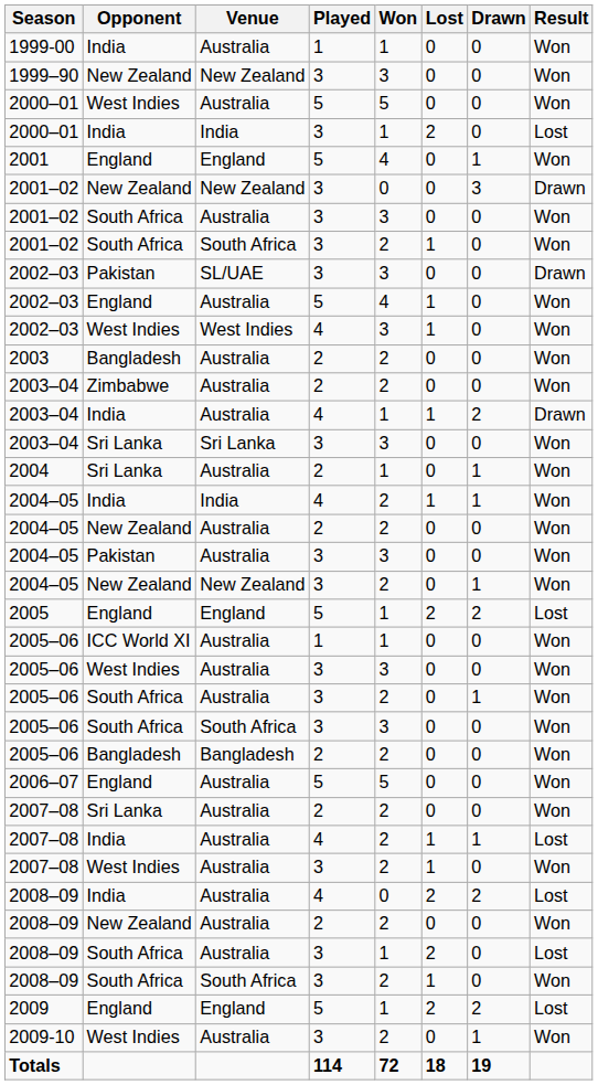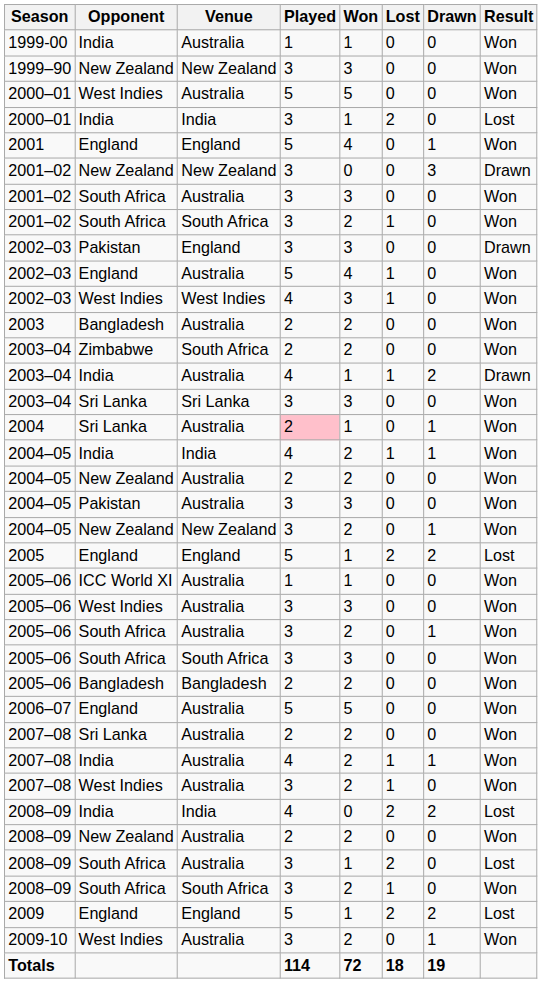 <table class="wikitable">
 <tr style="background:#efefef;">
 <th>Season</th>
 <th>Opponent</th>
 <th>Venue</th>
 <th>Played</th>
 <th>Won</th>
 <th>Lost</th>
 <th>Drawn</th>
 <th>Result</th>
 </tr>
 <tr>
 <td>1999-00</td>
 <td>India</td>
 <td>Australia</td>
 <td>1</td>
 <td>1</td>
 <td>0</td>
 <td>0</td>
 <td>Won</td>
 </tr>
 <tr>
 <td>1999–90</td>
 <td>New Zealand</td>
 <td>New Zealand</td>
 <td>3</td>
 <td>3</td>
 <td>0</td>
 <td>0</td>
 <td>Won</td>
 </tr>
 <tr>
 <td>2000–01</td>
 <td>West Indies</td>
 <td>Australia</td>
 <td>5</td>
 <td>5</td>
 <td>0</td>
 <td>0</td>
 <td>Won</td>
 </tr>
 <tr>
 <td>2000–01</td>
 <td>India</td>
 <td>India</td>
 <td>3</td>
 <td>1</td>
 <td>2</td>
 <td>0</td>
 <td>Lost</td>
 </tr>
 <tr>
 <td>2001</td>
 <td>England</td>
 <td>England</td>
 <td>5</td>
 <td>4</td>
 <td>0</td>
 <td>1</td>
 <td>Won</td>
 </tr>
 <tr>
 <td>2001–02</td>
 <td>New Zealand</td>
 <td>New Zealand</td>
 <td>3</td>
 <td>0</td>
 <td>0</td>
 <td>3</td>
 <td>Drawn</td>
 </tr>
 <tr>
 <td>2001–02</td>
 <td>South Africa</td>
 <td>Australia</td>
 <td>3</td>
 <td>3</td>
 <td>0</td>
 <td>0</td>
 <td>Won</td>
 </tr>
 <tr>
 <td>2001–02</td>
 <td>South Africa</td>
 <td>South Africa</td>
 <td>3</td>
 <td>2</td>
 <td>1</td>
 <td>0</td>
 <td>Won</td>
 </tr>
 <tr>
 <td>2002–03</td>
 <td>Pakistan</td>
-<td>SL/UAE</td>
+<td>England</td>
 <td>3</td>
 <td>3</td>
 <td>0</td>
 <td>0</td>
 <td>Drawn</td>
 </tr>
 <tr>
 <td>2002–03</td>
 <td>England</td>
 <td>Australia</td>
 <td>5</td>
 <td>4</td>
 <td>1</td>
 <td>0</td>
 <td>Won</td>
 </tr>
 <tr>
 <td>2002–03</td>
 <td>West Indies</td>
 <td>West Indies</td>
 <td>4</td>
 <td>3</td>
 <td>1</td>
 <td>0</td>
 <td>Won</td>
 </tr>
 <tr>
 <td>2003</td>
 <td>Bangladesh</td>
 <td>Australia</td>
 <td>2</td>
 <td>2</td>
 <td>0</td>
 <td>0</td>
 <td>Won</td>
 </tr>
 <tr>
 <td>2003–04</td>
 <td>Zimbabwe</td>
-<td>Australia</td>
+<td>South Africa</td>
 <td>2</td>
 <td>2</td>
 <td>0</td>
 <td>0</td>
 <td>Won</td>
 </tr>
 <tr>
 <td>2003–04</td>
 <td>India</td>
 <td>Australia</td>
 <td>4</td>
 <td>1</td>
 <td>1</td>
 <td>2</td>
 <td>Drawn</td>
 </tr>
 <tr>
 <td>2003–04</td>
 <td>Sri Lanka</td>
 <td>Sri Lanka</td>
 <td>3</td>
 <td>3</td>
 <td>0</td>
 <td>0</td>
 <td>Won</td>
 </tr>
 <tr>
 <td>2004</td>
 <td>Sri Lanka</td>
 <td>Australia</td>
-<td>2</td>
+<td style="background: pink;">2</td>
 <td>1</td>
 <td>0</td>
 <td>1</td>
 <td>Won</td>
 </tr>
 <tr>
 <td>2004–05</td>
 <td>India</td>
 <td>India</td>
 <td>4</td>
 <td>2</td>
 <td>1</td>
 <td>1</td>
 <td>Won</td>
 </tr>
 <tr>
 <td>2004–05</td>
 <td>New Zealand</td>
 <td>Australia</td>
 <td>2</td>
 <td>2</td>
 <td>0</td>
 <td>0</td>
 <td>Won</td>
 </tr>
 <tr>
 <td>2004–05</td>
 <td>Pakistan</td>
 <td>Australia</td>
 <td>3</td>
 <td>3</td>
 <td>0</td>
 <td>0</td>
 <td>Won</td>
 </tr>
 <tr>
 <td>2004–05</td>
 <td>New Zealand</td>
 <td>New Zealand</td>
 <td>3</td>
 <td>2</td>
 <td>0</td>
 <td>1</td>
 <td>Won</td>
 </tr>
 <tr>
 <td>2005</td>
 <td>England</td>
 <td>England</td>
 <td>5</td>
 <td>1</td>
 <td>2</td>
 <td>2</td>
 <td>Lost</td>
 </tr>
 <tr>
 <td>2005–06</td>
 <td>ICC World XI</td>
 <td>Australia</td>
 <td>1</td>
 <td>1</td>
 <td>0</td>
 <td>0</td>
 <td>Won</td>
 </tr>
 <tr>
 <td>2005–06</td>
 <td>West Indies</td>
 <td>Australia</td>
 <td>3</td>
 <td>3</td>
 <td>0</td>
 <td>0</td>
 <td>Won</td>
 </tr>
 <tr>
 <td>2005–06</td>
 <td>South Africa</td>
 <td>Australia</td>
 <td>3</td>
 <td>2</td>
 <td>0</td>
 <td>1</td>
 <td>Won</td>
 </tr>
 <tr>
 <td>2005–06</td>
 <td>South Africa</td>
 <td>South Africa</td>
 <td>3</td>
 <td>3</td>
 <td>0</td>
 <td>0</td>
 <td>Won</td>
 </tr>
 <tr>
 <td>2005–06</td>
 <td>Bangladesh</td>
 <td>Bangladesh</td>
 <td>2</td>
 <td>2</td>
 <td>0</td>
 <td>0</td>
 <td>Won</td>
 </tr>
 <tr>
 <td>2006–07</td>
 <td>England</td>
 <td>Australia</td>
 <td>5</td>
 <td>5</td>
 <td>0</td>
 <td>0</td>
 <td>Won</td>
 </tr>
 <tr>
 <td>2007–08</td>
 <td>Sri Lanka</td>
 <td>Australia</td>
 <td>2</td>
 <td>2</td>
 <td>0</td>
 <td>0</td>
 <td>Won</td>
 </tr>
 <tr>
 <td>2007–08</td>
 <td>India</td>
 <td>Australia</td>
 <td>4</td>
 <td>2</td>
 <td>1</td>
 <td>1</td>
-<td>Lost</td>
+<td>Won</td>
 </tr>
 <tr>
 <td>2007–08</td>
 <td>West Indies</td>
 <td>Australia</td>
 <td>3</td>
 <td>2</td>
 <td>1</td>
 <td>0</td>
 <td>Won</td>
 </tr>
 <tr>
 <td>2008–09</td>
 <td>India</td>
-<td>Australia</td>
+<td>India</td>
 <td>4</td>
 <td>0</td>
 <td>2</td>
 <td>2</td>
 <td>Lost</td>
 </tr>
 <tr>
 <td>2008–09</td>
 <td>New Zealand</td>
 <td>Australia</td>
 <td>2</td>
 <td>2</td>
 <td>0</td>
 <td>0</td>
 <td>Won</td>
 </tr>
 <tr>
 <td>2008–09</td>
 <td>South Africa</td>
 <td>Australia</td>
 <td>3</td>
 <td>1</td>
 <td>2</td>
 <td>0</td>
 <td>Lost</td>
 </tr>
 <tr>
 <td>2008–09</td>
 <td>South Africa</td>
 <td>South Africa</td>
 <td>3</td>
 <td>2</td>
 <td>1</td>
 <td>0</td>
 <td>Won</td>
 </tr>
 <tr>
 <td>2009</td>
 <td>England</td>
 <td>England</td>
 <td>5</td>
 <td>1</td>
 <td>2</td>
 <td>2</td>
 <td>Lost</td>
 </tr>
 <tr>
 <td>2009-10</td>
 <td>West Indies</td>
 <td>Australia</td>
 <td>3</td>
 <td>2</td>
 <td>0</td>
 <td>1</td>
 <td>Won</td>
 </tr>
 <tr>
 <td><strong>Totals</strong></td>
 <td></td>
 <td></td>
 <td><strong>114</strong></td>
 <td><strong>72</strong></td>
 <td><strong>18</strong></td>
 <td><strong>19</strong></td>
 <td></td>
 </tr>
 </table>
